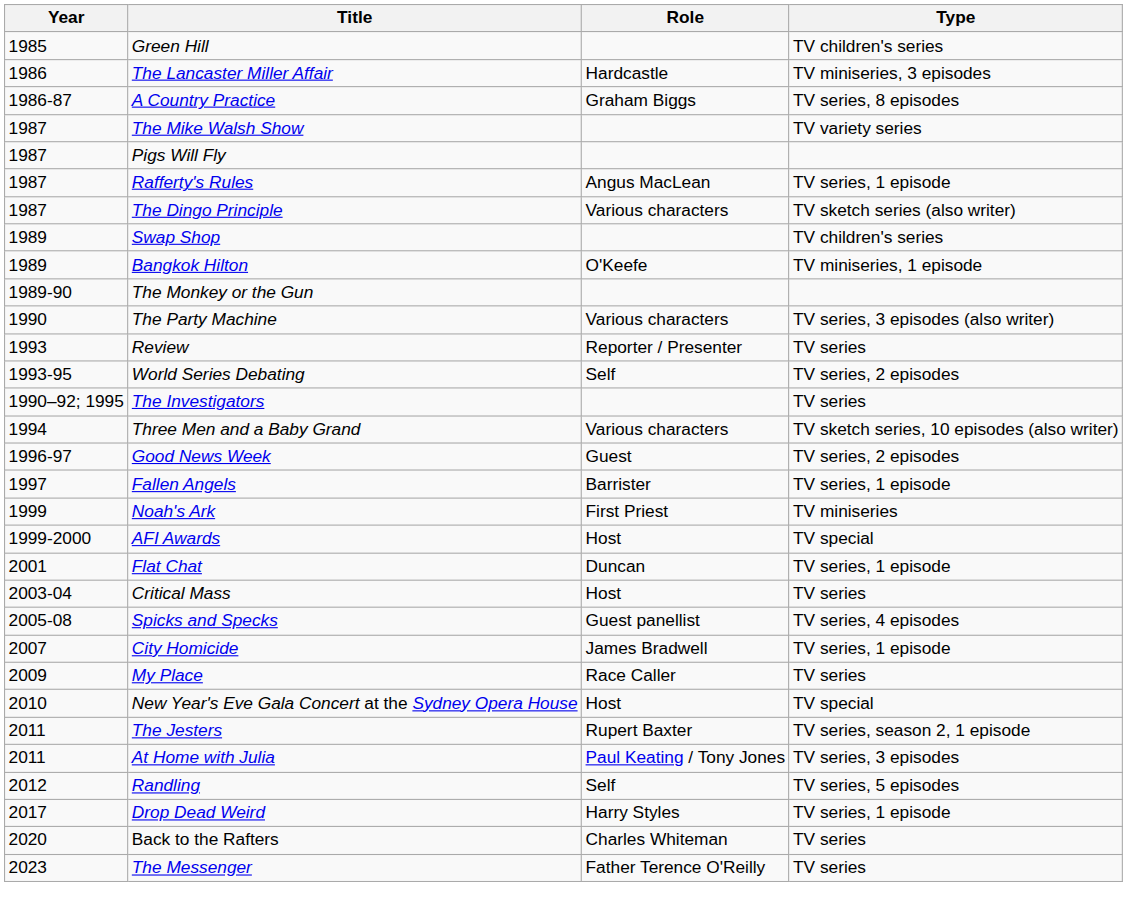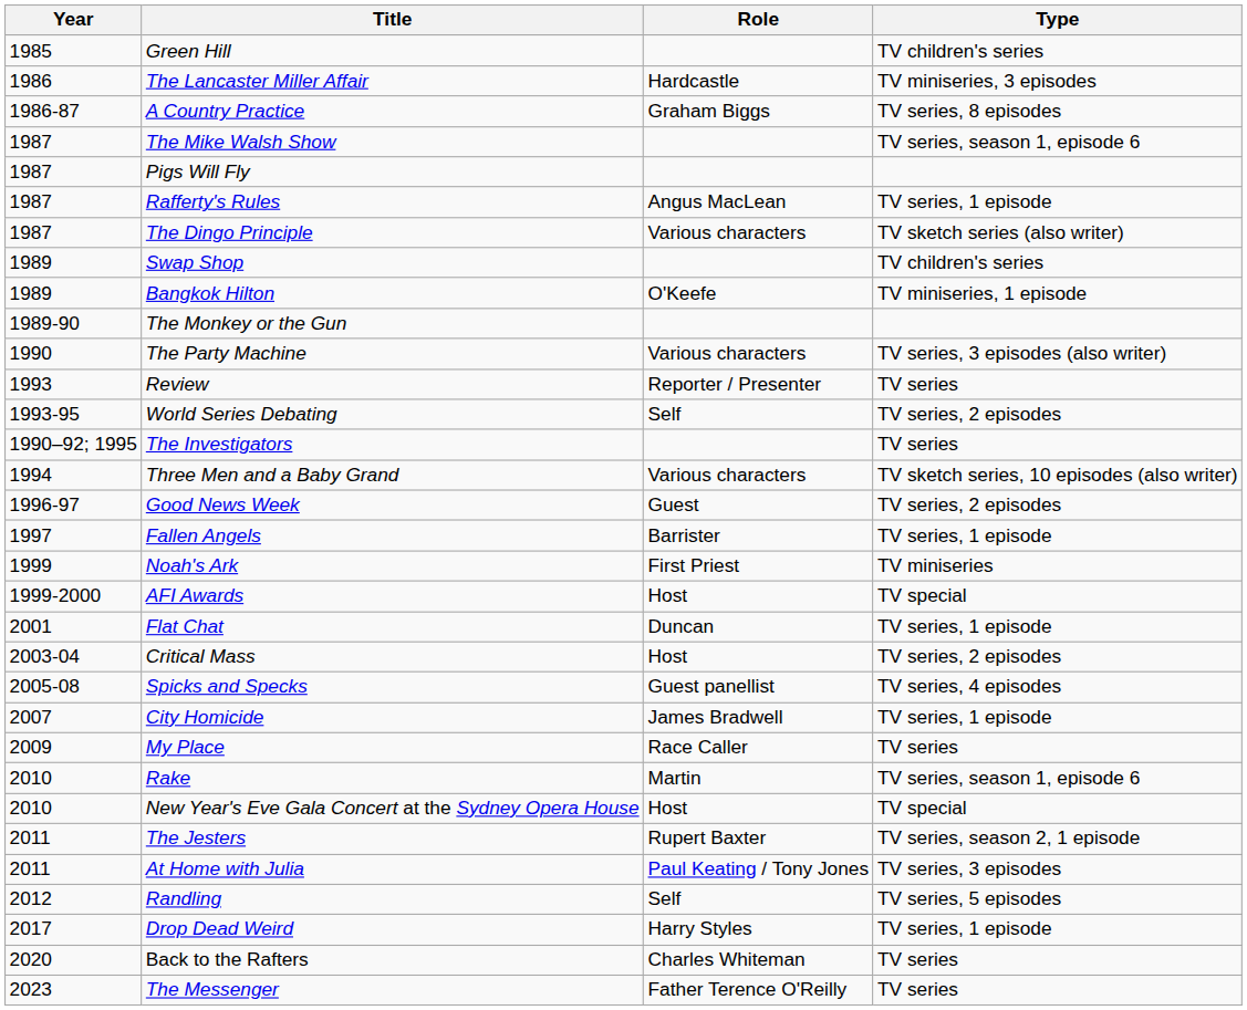 <table class="wikitable sortable">
 <tr>
 <th>Year</th>
 <th>Title</th>
 <th>Role</th>
 <th>Type</th>
 </tr>
 <tr>
 <td>1985</td>
 <td><em>Green Hill</em></td>
 <td></td>
 <td>TV children's series</td>
 </tr>
 <tr>
 <td>1986</td>
 <td><em><a href='#'>The Lancaster Miller Affair</a></em></td>
 <td>Hardcastle</td>
 <td>TV miniseries, 3 episodes</td>
 </tr>
 <tr>
 <td>1986-87</td>
 <td><em><a href='#'>A Country Practice</a></em></td>
 <td>Graham Biggs</td>
 <td>TV series, 8 episodes</td>
 </tr>
 <tr>
 <td>1987</td>
 <td><em><a href='#'>The Mike Walsh Show</a></em></td>
 <td></td>
-<td>TV variety series</td>
+<td>TV series, season 1, episode 6</td>
 </tr>
 <tr>
 <td>1987</td>
 <td><em>Pigs Will Fly</em></td>
 <td></td>
 <td></td>
 </tr>
 <tr>
 <td>1987</td>
 <td><em><a href='#'>Rafferty's Rules</a></em></td>
 <td>Angus MacLean</td>
 <td>TV series, 1 episode</td>
 </tr>
 <tr>
 <td>1987</td>
 <td><em><a href='#'>The Dingo Principle</a></em></td>
 <td>Various characters</td>
 <td>TV sketch series (also writer)</td>
 </tr>
 <tr>
 <td>1989</td>
 <td><em><a href='#'>Swap Shop</a></em></td>
 <td></td>
 <td>TV children's series</td>
 </tr>
 <tr>
 <td>1989</td>
 <td><em><a href='#'>Bangkok Hilton</a></em></td>
 <td>O'Keefe</td>
 <td>TV miniseries, 1 episode</td>
 </tr>
 <tr>
 <td>1989-90</td>
 <td><em>The Monkey or the Gun</em></td>
 <td></td>
 <td></td>
 </tr>
 <tr>
 <td>1990</td>
 <td><em>The Party Machine</em></td>
 <td>Various characters</td>
 <td>TV series, 3 episodes (also writer)</td>
 </tr>
 <tr>
 <td>1993</td>
 <td><em>Review</em></td>
 <td>Reporter / Presenter</td>
 <td>TV series</td>
 </tr>
 <tr>
 <td>1993-95</td>
 <td><em>World Series Debating</em></td>
 <td>Self</td>
 <td>TV series, 2 episodes</td>
 </tr>
 <tr>
 <td>1990–92; 1995</td>
 <td><em><a href='#'>The Investigators</a></em></td>
 <td></td>
 <td>TV series</td>
 </tr>
 <tr>
 <td>1994</td>
 <td><em>Three Men and a Baby Grand</em></td>
 <td>Various characters</td>
 <td>TV sketch series, 10 episodes (also writer)</td>
 </tr>
 <tr>
 <td>1996-97</td>
 <td><em><a href='#'>Good News Week</a></em></td>
 <td>Guest</td>
 <td>TV series, 2 episodes</td>
 </tr>
 <tr>
 <td>1997</td>
 <td><em><a href='#'>Fallen Angels</a></em></td>
 <td>Barrister</td>
 <td>TV series, 1 episode</td>
 </tr>
 <tr>
 <td>1999</td>
 <td><em><a href='#'>Noah's Ark</a></em></td>
 <td>First Priest</td>
 <td>TV miniseries</td>
 </tr>
 <tr>
 <td>1999-2000</td>
 <td><em><a href='#'>AFI Awards</a></em></td>
 <td>Host</td>
 <td>TV special</td>
 </tr>
 <tr>
 <td>2001</td>
 <td><em><a href='#'>Flat Chat</a></em></td>
 <td>Duncan</td>
 <td>TV series, 1 episode</td>
 </tr>
 <tr>
 <td>2003-04</td>
 <td><em>Critical Mass</em></td>
 <td>Host</td>
-<td>TV series</td>
+<td>TV series, 2 episodes</td>
 </tr>
 <tr>
 <td>2005-08</td>
 <td><em><a href='#'>Spicks and Specks</a></em></td>
 <td>Guest panellist</td>
 <td>TV series, 4 episodes</td>
 </tr>
 <tr>
 <td>2007</td>
 <td><em><a href='#'>City Homicide</a></em></td>
 <td>James Bradwell</td>
 <td>TV series, 1 episode</td>
 </tr>
 <tr>
 <td>2009</td>
 <td><em><a href='#'>My Place</a></em></td>
 <td>Race Caller</td>
 <td>TV series</td>
+</tr>
+<tr>
+<td>2010</td>
+<td><em><a href='#'>Rake</a></em></td>
+<td>Martin</td>
+<td>TV series, season 1, episode 6</td>
 </tr>
 <tr>
 <td>2010</td>
 <td><em>New Year's Eve Gala Concert</em> at the <em><a href='#'>Sydney Opera House</a></em></td>
 <td>Host</td>
 <td>TV special</td>
 </tr>
 <tr>
 <td>2011</td>
 <td><em><a href='#'>The Jesters</a></em></td>
 <td>Rupert Baxter</td>
 <td>TV series, season 2, 1 episode</td>
 </tr>
 <tr>
 <td>2011</td>
 <td><em><a href='#'>At Home with Julia</a></em></td>
 <td><a href='#'>Paul Keating</a> / Tony Jones</td>
 <td>TV series, 3 episodes</td>
 </tr>
 <tr>
 <td>2012</td>
 <td><em><a href='#'>Randling</a></em></td>
 <td>Self</td>
 <td>TV series, 5 episodes</td>
 </tr>
 <tr>
 <td>2017</td>
 <td><em><a href='#'>Drop Dead Weird</a></em></td>
 <td>Harry Styles</td>
 <td>TV series, 1 episode</td>
 </tr>
 <tr>
 <td>2020</td>
 <td>Back to the Rafters</td>
 <td>Charles Whiteman</td>
 <td>TV series</td>
 </tr>
 <tr>
 <td>2023</td>
 <td><em><a href='#'>The Messenger</a></em></td>
 <td>Father Terence O'Reilly</td>
 <td>TV series</td>
 </tr>
 </table>
